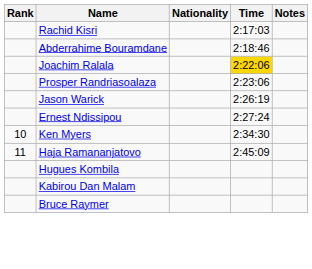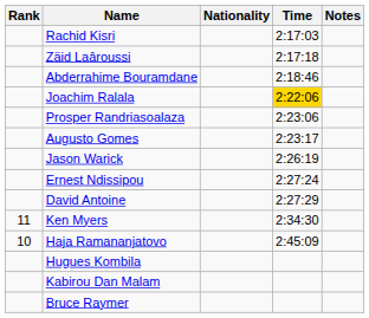 <table class="wikitable sortable" style="text-align:center;font-size:95%">
 <tr>
 <th>Rank</th>
 <th>Name</th>
 <th>Nationality</th>
 <th>Time</th>
 <th>Notes</th>
 </tr>
 <tr>
 <td></td>
 <td align=left><a href='#'>Rachid Kisri</a></td>
 <td align=left></td>
 <td>2:17:03</td>
+<td></td>
+</tr>
+<tr>
+<td></td>
+<td align=left><a href='#'>Zäid Laâroussi</a></td>
+<td align=left></td>
+<td>2:17:18</td>
 <td></td>
 </tr>
 <tr>
 <td></td>
 <td align=left><a href='#'>Abderrahime Bouramdane</a></td>
 <td align=left></td>
 <td>2:18:46</td>
 <td></td>
 </tr>
 <tr>
 <td></td>
 <td align=left><a href='#'>Joachim Ralala</a></td>
 <td align=left></td>
 <td style="background: gold;">2:22:06</td>
 <td></td>
 </tr>
 <tr>
 <td></td>
 <td align=left><a href='#'>Prosper Randriasoalaza</a></td>
 <td align=left></td>
 <td>2:23:06</td>
 <td></td>
 </tr>
 <tr>
 <td></td>
+<td align=left><a href='#'>Augusto Gomes</a></td>
+<td align=left></td>
+<td>2:23:17</td>
+<td></td>
+</tr>
+<tr>
+<td></td>
 <td align=left><a href='#'>Jason Warick</a></td>
 <td align=left></td>
 <td>2:26:19</td>
 <td></td>
 </tr>
 <tr>
 <td></td>
 <td align=left><a href='#'>Ernest Ndissipou</a></td>
 <td align=left></td>
 <td>2:27:24</td>
 <td></td>
 </tr>
 <tr>
-<td>10</td>
+<td></td>
+<td align=left><a href='#'>David Antoine</a></td>
+<td align=left></td>
+<td>2:27:29</td>
+<td></td>
+</tr>
+<tr>
+<td>11</td>
 <td align=left><a href='#'>Ken Myers</a></td>
 <td align=left></td>
 <td>2:34:30</td>
 <td></td>
 </tr>
 <tr>
-<td>11</td>
+<td>10</td>
 <td align=left><a href='#'>Haja Ramananjatovo</a></td>
 <td align=left></td>
 <td>2:45:09</td>
 <td></td>
 </tr>
 <tr>
 <td></td>
 <td align=left><a href='#'>Hugues Kombila</a></td>
 <td align=left></td>
 <td></td>
 <td></td>
 </tr>
 <tr>
 <td></td>
 <td align=left><a href='#'>Kabirou Dan Malam</a></td>
 <td align=left></td>
 <td></td>
 <td></td>
 </tr>
 <tr>
 <td></td>
 <td align=left><a href='#'>Bruce Raymer</a></td>
 <td align=left></td>
 <td></td>
 <td></td>
 </tr>
 </table>
